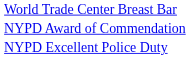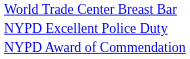 <table>
 <tr>
 <td></td>
 <td><a href='#'>World Trade Center Breast Bar</a></td>
 </tr>
 <tr>
 <td></td>
-<td><a href='#'>NYPD Award of Commendation</a></td>
+<td><a href='#'>NYPD Excellent Police Duty</a></td>
 </tr>
 <tr>
 <td></td>
-<td><a href='#'>NYPD Excellent Police Duty</a></td>
+<td><a href='#'>NYPD Award of Commendation</a></td>
 </tr>
 </table>
